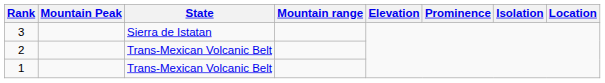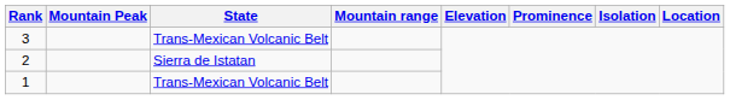 <table class="wikitable sortable">
 <tr>
 <th><a href='#'>Rank</a></th>
 <th><a href='#'>Mountain Peak</a></th>
 <th><a href='#'>State</a></th>
 <th><a href='#'>Mountain range</a></th>
 <th><a href='#'>Elevation</a></th>
 <th><a href='#'>Prominence</a></th>
 <th><a href='#'>Isolation</a></th>
 <th><a href='#'>Location</a></th>
 </tr>
 <tr>
 <td align=center>3<br></td>
 <td><br></td>
-<td><a href='#'>Sierra de Istatan</a><br></td>
+<td><a href='#'>Trans-Mexican Volcanic Belt</a><br></td>
 <td></td>
 </tr>
 <tr>
 <td align=center>2<br></td>
 <td></td>
-<td><a href='#'>Trans-Mexican Volcanic Belt</a><br></td>
+<td><a href='#'>Sierra de Istatan</a><br></td>
 <td></td>
 </tr>
 <tr>
 <td align=center>1<br></td>
 <td><br></td>
 <td><a href='#'>Trans-Mexican Volcanic Belt</a><br></td>
 <td></td>
 </tr>
 </table>
